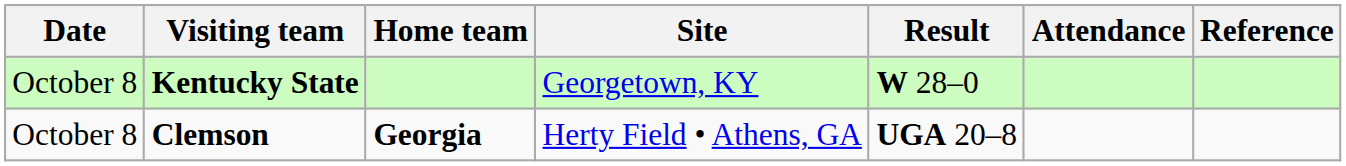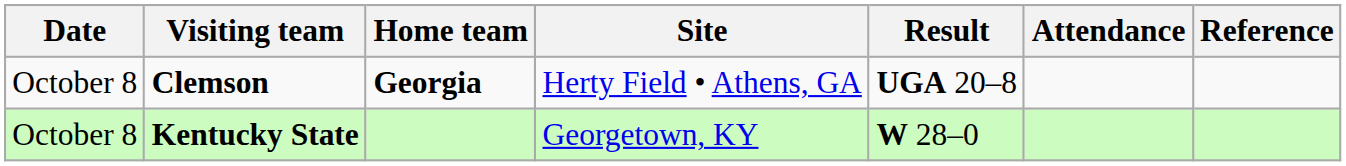 <table class="wikitable" style="font-size:95%;">
 <tr>
 <th>Date</th>
 <th>Visiting team</th>
 <th>Home team</th>
 <th>Site</th>
 <th>Result</th>
 <th>Attendance</th>
 <th class="unsortable">Reference</th>
 </tr>
+<tr bgcolor=>
+<td>October 8</td>
+<td><strong>Clemson</strong></td>
+<td><strong>Georgia</strong></td>
+<td><a href='#'>Herty Field</a> • <a href='#'>Athens, GA</a></td>
+<td><strong>UGA</strong> 20–8</td>
+<td></td>
+<td></td>
+</tr>
 <tr bgcolor=ccffccc>
 <td>October 8</td>
 <td><strong>Kentucky State</strong></td>
 <td></td>
 <td><a href='#'>Georgetown, KY</a></td>
 <td><strong>W</strong> 28–0</td>
 <td></td>
 <td></td>
 </tr>
-<tr bgcolor=>
-<td>October 8</td>
-<td><strong>Clemson</strong></td>
-<td><strong>Georgia</strong></td>
-<td><a href='#'>Herty Field</a> • <a href='#'>Athens, GA</a></td>
-<td><strong>UGA</strong> 20–8</td>
-<td></td>
-<td></td>
-</tr>
 </table>
